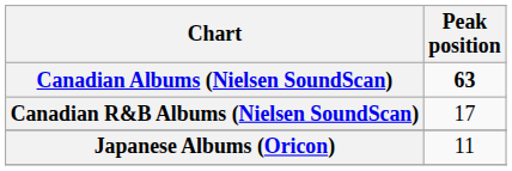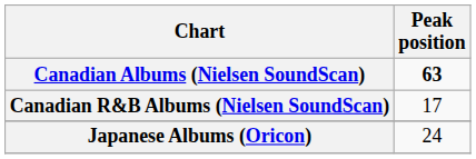 <table class="wikitable plainrowheaders sortable" style="text-align:center;">
 <tr>
 <th scope="col">Chart</th>
 <th scope="col">Peak<br>position</th>
 </tr>
 <tr>
 <th scope="row"><a href='#'>Canadian Albums</a> (<a href='#'>Nielsen SoundScan</a>)</th>
 <td><strong>63</strong></td>
 </tr>
 <tr>
 <th scope="row">Canadian R&B Albums (<a href='#'>Nielsen SoundScan</a>)</th>
 <td>17</td>
 </tr>
 <tr>
 </tr>
 <tr>
 </tr>
 <tr>
 </tr>
 <tr>
 </tr>
 <tr>
 <th scope="row">Japanese Albums (<a href='#'>Oricon</a>)</th>
-<td>11</td>
+<td>24</td>
 </tr>
 <tr>
 </tr>
 <tr>
 </tr>
 <tr>
 </tr>
 <tr>
 </tr>
 <tr>
 </tr>
 <tr>
 </tr>
 </table>
